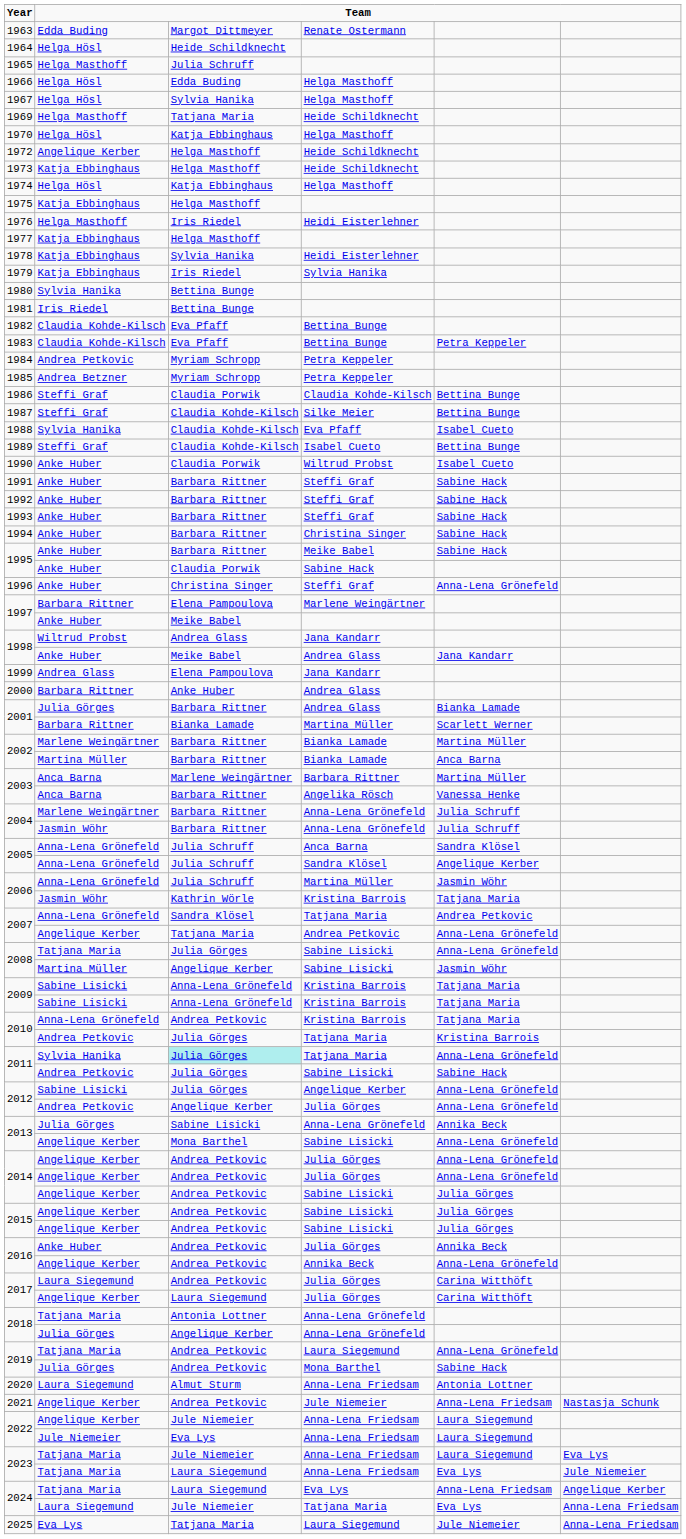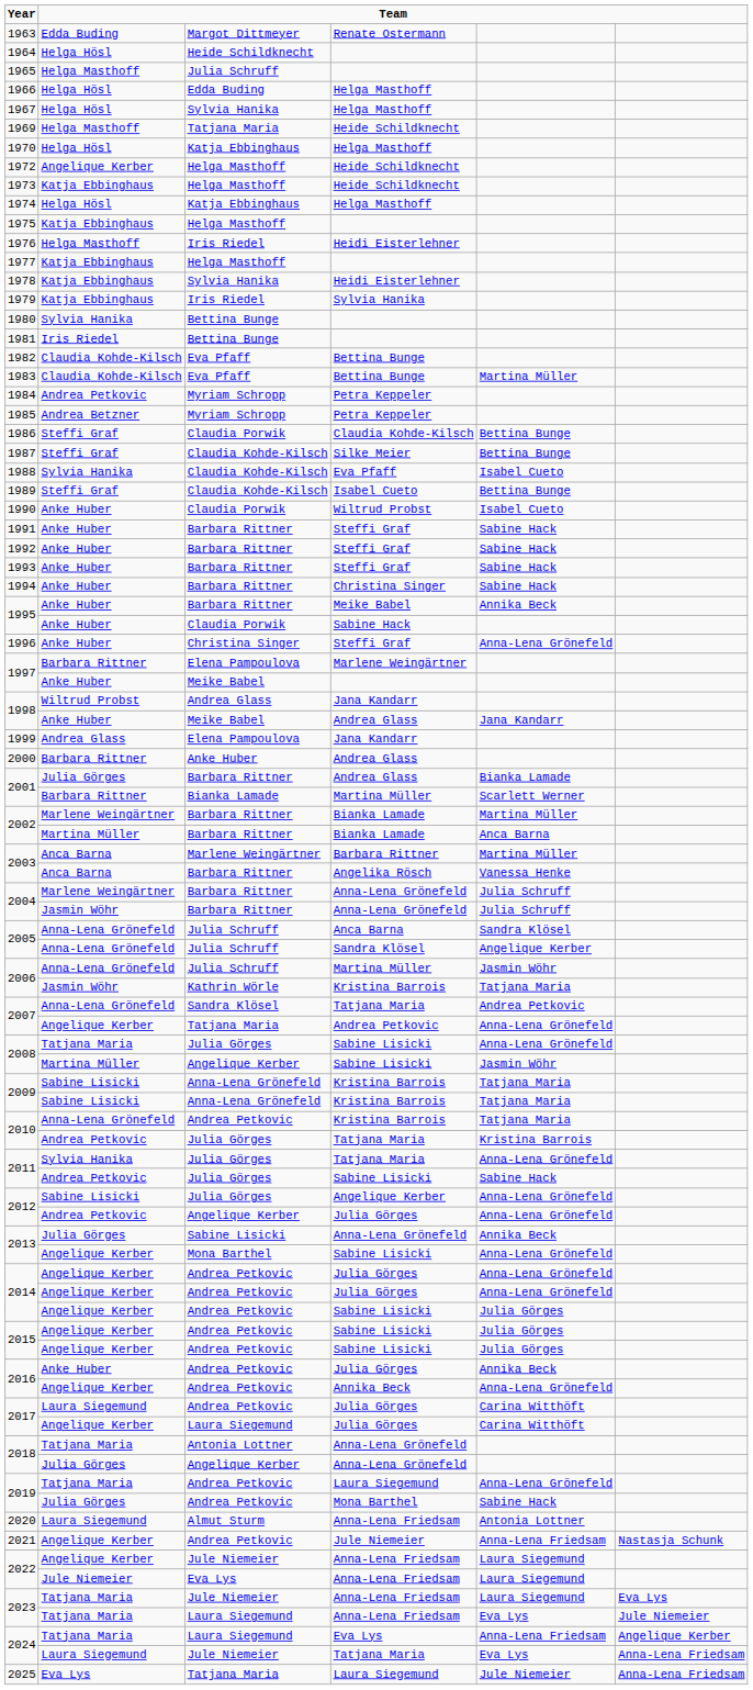 <table class="wikitable sortable nowrap">
 <tr>
 <td><strong>Year</strong></td>
 <td colspan="5" align="center"><strong>Team</strong></td>
 </tr>
 <tr>
 <td>1963</td>
 <td><a href='#'>Edda Buding</a></td>
 <td><a href='#'>Margot Dittmeyer</a></td>
 <td><a href='#'>Renate Ostermann</a></td>
 <td></td>
 <td></td>
 </tr>
 <tr>
 <td>1964</td>
 <td><a href='#'>Helga Hösl</a></td>
 <td><a href='#'>Heide Schildknecht</a></td>
 <td></td>
 <td></td>
 <td></td>
 </tr>
 <tr>
 <td>1965</td>
 <td><a href='#'>Helga Masthoff</a></td>
 <td><a href='#'>Julia Schruff</a></td>
 <td></td>
 <td></td>
 <td></td>
 </tr>
 <tr>
 <td>1966</td>
 <td><a href='#'>Helga Hösl</a></td>
 <td><a href='#'>Edda Buding</a></td>
 <td><a href='#'>Helga Masthoff</a></td>
 <td></td>
 <td></td>
 </tr>
 <tr>
 <td>1967</td>
 <td><a href='#'>Helga Hösl</a></td>
 <td><a href='#'>Sylvia Hanika</a></td>
 <td><a href='#'>Helga Masthoff</a></td>
 <td></td>
 <td></td>
 </tr>
 <tr>
 <td>1969</td>
 <td><a href='#'>Helga Masthoff</a></td>
 <td><a href='#'>Tatjana Maria</a></td>
 <td><a href='#'>Heide Schildknecht</a></td>
 <td></td>
 <td></td>
 </tr>
 <tr>
 <td>1970</td>
 <td><a href='#'>Helga Hösl</a></td>
 <td><a href='#'>Katja Ebbinghaus</a></td>
 <td><a href='#'>Helga Masthoff</a></td>
 <td></td>
 <td></td>
 </tr>
 <tr>
 <td>1972</td>
 <td><a href='#'>Angelique Kerber</a></td>
 <td><a href='#'>Helga Masthoff</a></td>
 <td><a href='#'>Heide Schildknecht</a></td>
 <td></td>
 <td></td>
 </tr>
 <tr>
 <td>1973</td>
 <td><a href='#'>Katja Ebbinghaus</a></td>
 <td><a href='#'>Helga Masthoff</a></td>
 <td><a href='#'>Heide Schildknecht</a></td>
 <td></td>
 <td></td>
 </tr>
 <tr>
 <td>1974</td>
 <td><a href='#'>Helga Hösl</a></td>
 <td><a href='#'>Katja Ebbinghaus</a></td>
 <td><a href='#'>Helga Masthoff</a></td>
 <td></td>
 <td></td>
 </tr>
 <tr>
 <td>1975</td>
 <td><a href='#'>Katja Ebbinghaus</a></td>
 <td><a href='#'>Helga Masthoff</a></td>
 <td></td>
 <td></td>
 <td></td>
 </tr>
 <tr>
 <td>1976</td>
 <td><a href='#'>Helga Masthoff</a></td>
 <td><a href='#'>Iris Riedel</a></td>
 <td><a href='#'>Heidi Eisterlehner</a></td>
 <td></td>
 <td></td>
 </tr>
 <tr>
 <td>1977</td>
 <td><a href='#'>Katja Ebbinghaus</a></td>
 <td><a href='#'>Helga Masthoff</a></td>
 <td></td>
 <td></td>
 <td></td>
 </tr>
 <tr>
 <td>1978</td>
 <td><a href='#'>Katja Ebbinghaus</a></td>
 <td><a href='#'>Sylvia Hanika</a></td>
 <td><a href='#'>Heidi Eisterlehner</a></td>
 <td></td>
 <td></td>
 </tr>
 <tr>
 <td>1979</td>
 <td><a href='#'>Katja Ebbinghaus</a></td>
 <td><a href='#'>Iris Riedel</a></td>
 <td><a href='#'>Sylvia Hanika</a></td>
 <td></td>
 <td></td>
 </tr>
 <tr>
 <td>1980</td>
 <td><a href='#'>Sylvia Hanika</a></td>
 <td><a href='#'>Bettina Bunge</a></td>
 <td></td>
 <td></td>
 <td></td>
 </tr>
 <tr>
 <td>1981</td>
 <td><a href='#'>Iris Riedel</a></td>
 <td><a href='#'>Bettina Bunge</a></td>
 <td></td>
 <td></td>
 <td></td>
 </tr>
 <tr>
 <td>1982</td>
 <td><a href='#'>Claudia Kohde-Kilsch</a></td>
 <td><a href='#'>Eva Pfaff</a></td>
 <td><a href='#'>Bettina Bunge</a></td>
 <td></td>
 <td></td>
 </tr>
 <tr>
 <td>1983</td>
 <td><a href='#'>Claudia Kohde-Kilsch</a></td>
 <td><a href='#'>Eva Pfaff</a></td>
 <td><a href='#'>Bettina Bunge</a></td>
-<td><a href='#'>Petra Keppeler</a></td>
+<td><a href='#'>Martina Müller</a></td>
 <td></td>
 </tr>
 <tr>
 <td>1984</td>
 <td><a href='#'>Andrea Petkovic</a></td>
 <td><a href='#'>Myriam Schropp</a></td>
 <td><a href='#'>Petra Keppeler</a></td>
 <td></td>
 <td></td>
 </tr>
 <tr>
 <td>1985</td>
 <td><a href='#'>Andrea Betzner</a></td>
 <td><a href='#'>Myriam Schropp</a></td>
 <td><a href='#'>Petra Keppeler</a></td>
 <td></td>
 <td></td>
 </tr>
 <tr>
 <td>1986</td>
 <td><a href='#'>Steffi Graf</a></td>
 <td><a href='#'>Claudia Porwik</a></td>
 <td><a href='#'>Claudia Kohde-Kilsch</a></td>
 <td><a href='#'>Bettina Bunge</a></td>
 <td></td>
 </tr>
 <tr>
 <td>1987</td>
 <td><a href='#'>Steffi Graf</a></td>
 <td><a href='#'>Claudia Kohde-Kilsch</a></td>
 <td><a href='#'>Silke Meier</a></td>
 <td><a href='#'>Bettina Bunge</a></td>
 <td></td>
 </tr>
 <tr>
 <td>1988</td>
 <td><a href='#'>Sylvia Hanika</a></td>
 <td><a href='#'>Claudia Kohde-Kilsch</a></td>
 <td><a href='#'>Eva Pfaff</a></td>
 <td><a href='#'>Isabel Cueto</a></td>
 <td></td>
 </tr>
 <tr>
 <td>1989</td>
 <td><a href='#'>Steffi Graf</a></td>
 <td><a href='#'>Claudia Kohde-Kilsch</a></td>
 <td><a href='#'>Isabel Cueto</a></td>
 <td><a href='#'>Bettina Bunge</a></td>
 <td></td>
 </tr>
 <tr>
 <td>1990</td>
 <td><a href='#'>Anke Huber</a></td>
 <td><a href='#'>Claudia Porwik</a></td>
 <td><a href='#'>Wiltrud Probst</a></td>
 <td><a href='#'>Isabel Cueto</a></td>
 <td></td>
 </tr>
 <tr>
 <td>1991</td>
 <td><a href='#'>Anke Huber</a></td>
 <td><a href='#'>Barbara Rittner</a></td>
 <td><a href='#'>Steffi Graf</a></td>
 <td><a href='#'>Sabine Hack</a></td>
 <td></td>
 </tr>
 <tr>
 <td>1992</td>
 <td><a href='#'>Anke Huber</a></td>
 <td><a href='#'>Barbara Rittner</a></td>
 <td><a href='#'>Steffi Graf</a></td>
 <td><a href='#'>Sabine Hack</a></td>
 <td></td>
 </tr>
 <tr>
 <td>1993</td>
 <td><a href='#'>Anke Huber</a></td>
 <td><a href='#'>Barbara Rittner</a></td>
 <td><a href='#'>Steffi Graf</a></td>
 <td><a href='#'>Sabine Hack</a></td>
 <td></td>
 </tr>
 <tr>
 <td>1994</td>
 <td><a href='#'>Anke Huber</a></td>
 <td><a href='#'>Barbara Rittner</a></td>
 <td><a href='#'>Christina Singer</a></td>
 <td><a href='#'>Sabine Hack</a></td>
 <td></td>
 </tr>
 <tr>
 <td rowspan="2">1995</td>
 <td><a href='#'>Anke Huber</a></td>
 <td><a href='#'>Barbara Rittner</a></td>
 <td><a href='#'>Meike Babel</a></td>
-<td><a href='#'>Sabine Hack</a></td>
+<td><a href='#'>Annika Beck</a></td>
 <td></td>
 </tr>
 <tr>
 <td><a href='#'>Anke Huber</a></td>
 <td><a href='#'>Claudia Porwik</a></td>
 <td><a href='#'>Sabine Hack</a></td>
 <td></td>
 <td></td>
 </tr>
 <tr>
 <td>1996</td>
 <td><a href='#'>Anke Huber</a></td>
 <td><a href='#'>Christina Singer</a></td>
 <td><a href='#'>Steffi Graf</a></td>
 <td><a href='#'>Anna-Lena Grönefeld</a></td>
 <td></td>
 </tr>
 <tr>
 <td rowspan="2">1997</td>
 <td><a href='#'>Barbara Rittner</a></td>
 <td><a href='#'>Elena Pampoulova</a></td>
 <td><a href='#'>Marlene Weingärtner</a></td>
 <td></td>
 <td></td>
 </tr>
 <tr>
 <td><a href='#'>Anke Huber</a></td>
 <td><a href='#'>Meike Babel</a></td>
 <td></td>
 <td></td>
 <td></td>
 </tr>
 <tr>
 <td rowspan="2">1998</td>
 <td><a href='#'>Wiltrud Probst</a></td>
 <td><a href='#'>Andrea Glass</a></td>
 <td><a href='#'>Jana Kandarr</a></td>
 <td></td>
 <td></td>
 </tr>
 <tr>
 <td><a href='#'>Anke Huber</a></td>
 <td><a href='#'>Meike Babel</a></td>
 <td><a href='#'>Andrea Glass</a></td>
 <td><a href='#'>Jana Kandarr</a></td>
 <td></td>
 </tr>
 <tr>
 <td>1999</td>
 <td><a href='#'>Andrea Glass</a></td>
 <td><a href='#'>Elena Pampoulova</a></td>
 <td><a href='#'>Jana Kandarr</a></td>
 <td></td>
 <td></td>
 </tr>
 <tr>
 <td>2000</td>
 <td><a href='#'>Barbara Rittner</a></td>
 <td><a href='#'>Anke Huber</a></td>
 <td><a href='#'>Andrea Glass</a></td>
 <td></td>
 <td></td>
 </tr>
 <tr>
 <td rowspan="2">2001</td>
 <td><a href='#'>Julia Görges</a></td>
 <td><a href='#'>Barbara Rittner</a></td>
 <td><a href='#'>Andrea Glass</a></td>
 <td><a href='#'>Bianka Lamade</a></td>
 <td></td>
 </tr>
 <tr>
 <td><a href='#'>Barbara Rittner</a></td>
 <td><a href='#'>Bianka Lamade</a></td>
 <td><a href='#'>Martina Müller</a></td>
 <td><a href='#'>Scarlett Werner</a></td>
 <td></td>
 </tr>
 <tr>
 <td rowspan="2">2002</td>
 <td><a href='#'>Marlene Weingärtner</a></td>
 <td><a href='#'>Barbara Rittner</a></td>
 <td><a href='#'>Bianka Lamade</a></td>
 <td><a href='#'>Martina Müller</a></td>
 <td></td>
 </tr>
 <tr>
 <td><a href='#'>Martina Müller</a></td>
 <td><a href='#'>Barbara Rittner</a></td>
 <td><a href='#'>Bianka Lamade</a></td>
 <td><a href='#'>Anca Barna</a></td>
 <td></td>
 </tr>
 <tr>
 <td rowspan="2">2003</td>
 <td><a href='#'>Anca Barna</a></td>
 <td><a href='#'>Marlene Weingärtner</a></td>
 <td><a href='#'>Barbara Rittner</a></td>
 <td><a href='#'>Martina Müller</a></td>
 <td></td>
 </tr>
 <tr>
 <td><a href='#'>Anca Barna</a></td>
 <td><a href='#'>Barbara Rittner</a></td>
 <td><a href='#'>Angelika Rösch</a></td>
 <td><a href='#'>Vanessa Henke</a></td>
 <td></td>
 </tr>
 <tr>
 <td rowspan="2">2004</td>
 <td><a href='#'>Marlene Weingärtner</a></td>
 <td><a href='#'>Barbara Rittner</a></td>
 <td><a href='#'>Anna-Lena Grönefeld</a></td>
 <td><a href='#'>Julia Schruff</a></td>
 <td></td>
 </tr>
 <tr>
 <td><a href='#'>Jasmin Wöhr</a></td>
 <td><a href='#'>Barbara Rittner</a></td>
 <td><a href='#'>Anna-Lena Grönefeld</a></td>
 <td><a href='#'>Julia Schruff</a></td>
 <td></td>
 </tr>
 <tr>
 <td rowspan="2">2005</td>
 <td><a href='#'>Anna-Lena Grönefeld</a></td>
 <td><a href='#'>Julia Schruff</a></td>
 <td><a href='#'>Anca Barna</a></td>
 <td><a href='#'>Sandra Klösel</a></td>
 <td></td>
 </tr>
 <tr>
 <td><a href='#'>Anna-Lena Grönefeld</a></td>
 <td><a href='#'>Julia Schruff</a></td>
 <td><a href='#'>Sandra Klösel</a></td>
 <td><a href='#'>Angelique Kerber</a></td>
 <td></td>
 </tr>
 <tr>
 <td rowspan="2">2006</td>
 <td><a href='#'>Anna-Lena Grönefeld</a></td>
 <td><a href='#'>Julia Schruff</a></td>
 <td><a href='#'>Martina Müller</a></td>
 <td><a href='#'>Jasmin Wöhr</a></td>
 <td></td>
 </tr>
 <tr>
 <td><a href='#'>Jasmin Wöhr</a></td>
 <td><a href='#'>Kathrin Wörle</a></td>
 <td><a href='#'>Kristina Barrois</a></td>
 <td><a href='#'>Tatjana Maria</a></td>
 <td></td>
 </tr>
 <tr>
 <td rowspan="2">2007</td>
 <td><a href='#'>Anna-Lena Grönefeld</a></td>
 <td><a href='#'>Sandra Klösel</a></td>
 <td><a href='#'>Tatjana Maria</a></td>
 <td><a href='#'>Andrea Petkovic</a></td>
 <td></td>
 </tr>
 <tr>
 <td><a href='#'>Angelique Kerber</a></td>
 <td><a href='#'>Tatjana Maria</a></td>
 <td><a href='#'>Andrea Petkovic</a></td>
 <td><a href='#'>Anna-Lena Grönefeld</a></td>
 <td></td>
 </tr>
 <tr>
 <td rowspan="2">2008</td>
 <td><a href='#'>Tatjana Maria</a></td>
 <td><a href='#'>Julia Görges</a></td>
 <td><a href='#'>Sabine Lisicki</a></td>
 <td><a href='#'>Anna-Lena Grönefeld</a></td>
 <td></td>
 </tr>
 <tr>
 <td><a href='#'>Martina Müller</a></td>
 <td><a href='#'>Angelique Kerber</a></td>
 <td><a href='#'>Sabine Lisicki</a></td>
 <td><a href='#'>Jasmin Wöhr</a></td>
 <td></td>
 </tr>
 <tr>
 <td rowspan="2">2009</td>
 <td><a href='#'>Sabine Lisicki</a></td>
 <td><a href='#'>Anna-Lena Grönefeld</a></td>
 <td><a href='#'>Kristina Barrois</a></td>
 <td><a href='#'>Tatjana Maria</a></td>
 <td></td>
 </tr>
 <tr>
 <td><a href='#'>Sabine Lisicki</a></td>
 <td><a href='#'>Anna-Lena Grönefeld</a></td>
 <td><a href='#'>Kristina Barrois</a></td>
 <td><a href='#'>Tatjana Maria</a></td>
 <td></td>
 </tr>
 <tr>
 <td rowspan="2">2010</td>
 <td><a href='#'>Anna-Lena Grönefeld</a></td>
 <td><a href='#'>Andrea Petkovic</a></td>
 <td><a href='#'>Kristina Barrois</a></td>
 <td><a href='#'>Tatjana Maria</a></td>
 <td></td>
 </tr>
 <tr>
 <td><a href='#'>Andrea Petkovic</a></td>
 <td><a href='#'>Julia Görges</a></td>
 <td><a href='#'>Tatjana Maria</a></td>
 <td><a href='#'>Kristina Barrois</a></td>
 <td></td>
 </tr>
 <tr>
 <td rowspan="2">2011</td>
 <td><a href='#'>Sylvia Hanika</a></td>
-<td style="background: paleturquoise;"><a href='#'>Julia Görges</a></td>
+<td><a href='#'>Julia Görges</a></td>
 <td><a href='#'>Tatjana Maria</a></td>
 <td><a href='#'>Anna-Lena Grönefeld</a></td>
 <td></td>
 </tr>
 <tr>
 <td><a href='#'>Andrea Petkovic</a></td>
 <td><a href='#'>Julia Görges</a></td>
 <td><a href='#'>Sabine Lisicki</a></td>
 <td><a href='#'>Sabine Hack</a></td>
 <td></td>
 </tr>
 <tr>
 <td rowspan="2">2012</td>
 <td><a href='#'>Sabine Lisicki</a></td>
 <td><a href='#'>Julia Görges</a></td>
 <td><a href='#'>Angelique Kerber</a></td>
 <td><a href='#'>Anna-Lena Grönefeld</a></td>
 <td></td>
 </tr>
 <tr>
 <td><a href='#'>Andrea Petkovic</a></td>
 <td><a href='#'>Angelique Kerber</a></td>
 <td><a href='#'>Julia Görges</a></td>
 <td><a href='#'>Anna-Lena Grönefeld</a></td>
 <td></td>
 </tr>
 <tr>
 <td rowspan="2">2013</td>
 <td><a href='#'>Julia Görges</a></td>
 <td><a href='#'>Sabine Lisicki</a></td>
 <td><a href='#'>Anna-Lena Grönefeld</a></td>
 <td><a href='#'>Annika Beck</a></td>
 <td></td>
 </tr>
 <tr>
 <td><a href='#'>Angelique Kerber</a></td>
 <td><a href='#'>Mona Barthel</a></td>
 <td><a href='#'>Sabine Lisicki</a></td>
 <td><a href='#'>Anna-Lena Grönefeld</a></td>
 <td></td>
 </tr>
 <tr>
 <td rowspan="3">2014</td>
 <td><a href='#'>Angelique Kerber</a></td>
 <td><a href='#'>Andrea Petkovic</a></td>
 <td><a href='#'>Julia Görges</a></td>
 <td><a href='#'>Anna-Lena Grönefeld</a></td>
 <td></td>
 </tr>
 <tr>
 <td><a href='#'>Angelique Kerber</a></td>
 <td><a href='#'>Andrea Petkovic</a></td>
 <td><a href='#'>Julia Görges</a></td>
 <td><a href='#'>Anna-Lena Grönefeld</a></td>
 <td></td>
 </tr>
 <tr>
 <td><a href='#'>Angelique Kerber</a></td>
 <td><a href='#'>Andrea Petkovic</a></td>
 <td><a href='#'>Sabine Lisicki</a></td>
 <td><a href='#'>Julia Görges</a></td>
 <td></td>
 </tr>
 <tr>
 <td rowspan="2">2015</td>
 <td><a href='#'>Angelique Kerber</a></td>
 <td><a href='#'>Andrea Petkovic</a></td>
 <td><a href='#'>Sabine Lisicki</a></td>
 <td><a href='#'>Julia Görges</a></td>
 <td></td>
 </tr>
 <tr>
 <td><a href='#'>Angelique Kerber</a></td>
 <td><a href='#'>Andrea Petkovic</a></td>
 <td><a href='#'>Sabine Lisicki</a></td>
 <td><a href='#'>Julia Görges</a></td>
 <td></td>
 </tr>
 <tr>
 <td rowspan="2">2016</td>
 <td><a href='#'>Anke Huber</a></td>
 <td><a href='#'>Andrea Petkovic</a></td>
 <td><a href='#'>Julia Görges</a></td>
 <td><a href='#'>Annika Beck</a></td>
 <td></td>
 </tr>
 <tr>
 <td><a href='#'>Angelique Kerber</a></td>
 <td><a href='#'>Andrea Petkovic</a></td>
 <td><a href='#'>Annika Beck</a></td>
 <td><a href='#'>Anna-Lena Grönefeld</a></td>
 <td></td>
 </tr>
 <tr>
 <td rowspan="2">2017</td>
 <td><a href='#'>Laura Siegemund</a></td>
 <td><a href='#'>Andrea Petkovic</a></td>
 <td><a href='#'>Julia Görges</a></td>
 <td><a href='#'>Carina Witthöft</a></td>
 <td></td>
 </tr>
 <tr>
 <td><a href='#'>Angelique Kerber</a></td>
 <td><a href='#'>Laura Siegemund</a></td>
 <td><a href='#'>Julia Görges</a></td>
 <td><a href='#'>Carina Witthöft</a></td>
 <td></td>
 </tr>
 <tr>
 <td rowspan="2">2018</td>
 <td><a href='#'>Tatjana Maria</a></td>
 <td><a href='#'>Antonia Lottner</a></td>
 <td><a href='#'>Anna-Lena Grönefeld</a></td>
 <td></td>
 <td></td>
 </tr>
 <tr>
 <td><a href='#'>Julia Görges</a></td>
 <td><a href='#'>Angelique Kerber</a></td>
 <td><a href='#'>Anna-Lena Grönefeld</a></td>
 <td></td>
 <td></td>
 </tr>
 <tr>
 <td rowspan="2">2019</td>
 <td><a href='#'>Tatjana Maria</a></td>
 <td><a href='#'>Andrea Petkovic</a></td>
 <td><a href='#'>Laura Siegemund</a></td>
 <td><a href='#'>Anna-Lena Grönefeld</a></td>
 <td></td>
 </tr>
 <tr>
 <td><a href='#'>Julia Görges</a></td>
 <td><a href='#'>Andrea Petkovic</a></td>
 <td><a href='#'>Mona Barthel</a></td>
 <td><a href='#'>Sabine Hack</a></td>
 <td></td>
 </tr>
 <tr>
 <td>2020</td>
 <td><a href='#'>Laura Siegemund</a></td>
 <td><a href='#'>Almut Sturm</a></td>
 <td><a href='#'>Anna-Lena Friedsam</a></td>
 <td><a href='#'>Antonia Lottner</a></td>
 <td></td>
 </tr>
 <tr>
 <td>2021</td>
 <td><a href='#'>Angelique Kerber</a></td>
 <td><a href='#'>Andrea Petkovic</a></td>
 <td><a href='#'>Jule Niemeier</a></td>
 <td><a href='#'>Anna-Lena Friedsam</a></td>
 <td><a href='#'>Nastasja Schunk</a></td>
 </tr>
 <tr>
 <td rowspan="2">2022</td>
 <td><a href='#'>Angelique Kerber</a></td>
 <td><a href='#'>Jule Niemeier</a></td>
 <td><a href='#'>Anna-Lena Friedsam</a></td>
 <td><a href='#'>Laura Siegemund</a></td>
 <td></td>
 </tr>
 <tr>
 <td><a href='#'>Jule Niemeier</a></td>
 <td><a href='#'>Eva Lys</a></td>
 <td><a href='#'>Anna-Lena Friedsam</a></td>
 <td><a href='#'>Laura Siegemund</a></td>
 <td></td>
 </tr>
 <tr>
 <td rowspan="2">2023</td>
 <td><a href='#'>Tatjana Maria</a></td>
 <td><a href='#'>Jule Niemeier</a></td>
 <td><a href='#'>Anna-Lena Friedsam</a></td>
 <td><a href='#'>Laura Siegemund</a></td>
 <td><a href='#'>Eva Lys</a></td>
 </tr>
 <tr>
 <td><a href='#'>Tatjana Maria</a></td>
 <td><a href='#'>Laura Siegemund</a></td>
 <td><a href='#'>Anna-Lena Friedsam</a></td>
 <td><a href='#'>Eva Lys</a></td>
 <td><a href='#'>Jule Niemeier</a></td>
 </tr>
 <tr>
 <td rowspan="2">2024</td>
 <td><a href='#'>Tatjana Maria</a></td>
 <td><a href='#'>Laura Siegemund</a></td>
 <td><a href='#'>Eva Lys</a></td>
 <td><a href='#'>Anna-Lena Friedsam</a></td>
 <td><a href='#'>Angelique Kerber</a></td>
 </tr>
 <tr>
 <td><a href='#'>Laura Siegemund</a></td>
 <td><a href='#'>Jule Niemeier</a></td>
 <td><a href='#'>Tatjana Maria</a></td>
 <td><a href='#'>Eva Lys</a></td>
 <td><a href='#'>Anna-Lena Friedsam</a></td>
 </tr>
 <tr>
 <td rowspan="1">2025</td>
 <td><a href='#'>Eva Lys</a></td>
 <td><a href='#'>Tatjana Maria</a></td>
 <td><a href='#'>Laura Siegemund</a></td>
 <td><a href='#'>Jule Niemeier</a></td>
 <td><a href='#'>Anna-Lena Friedsam</a></td>
 </tr>
 </table>
